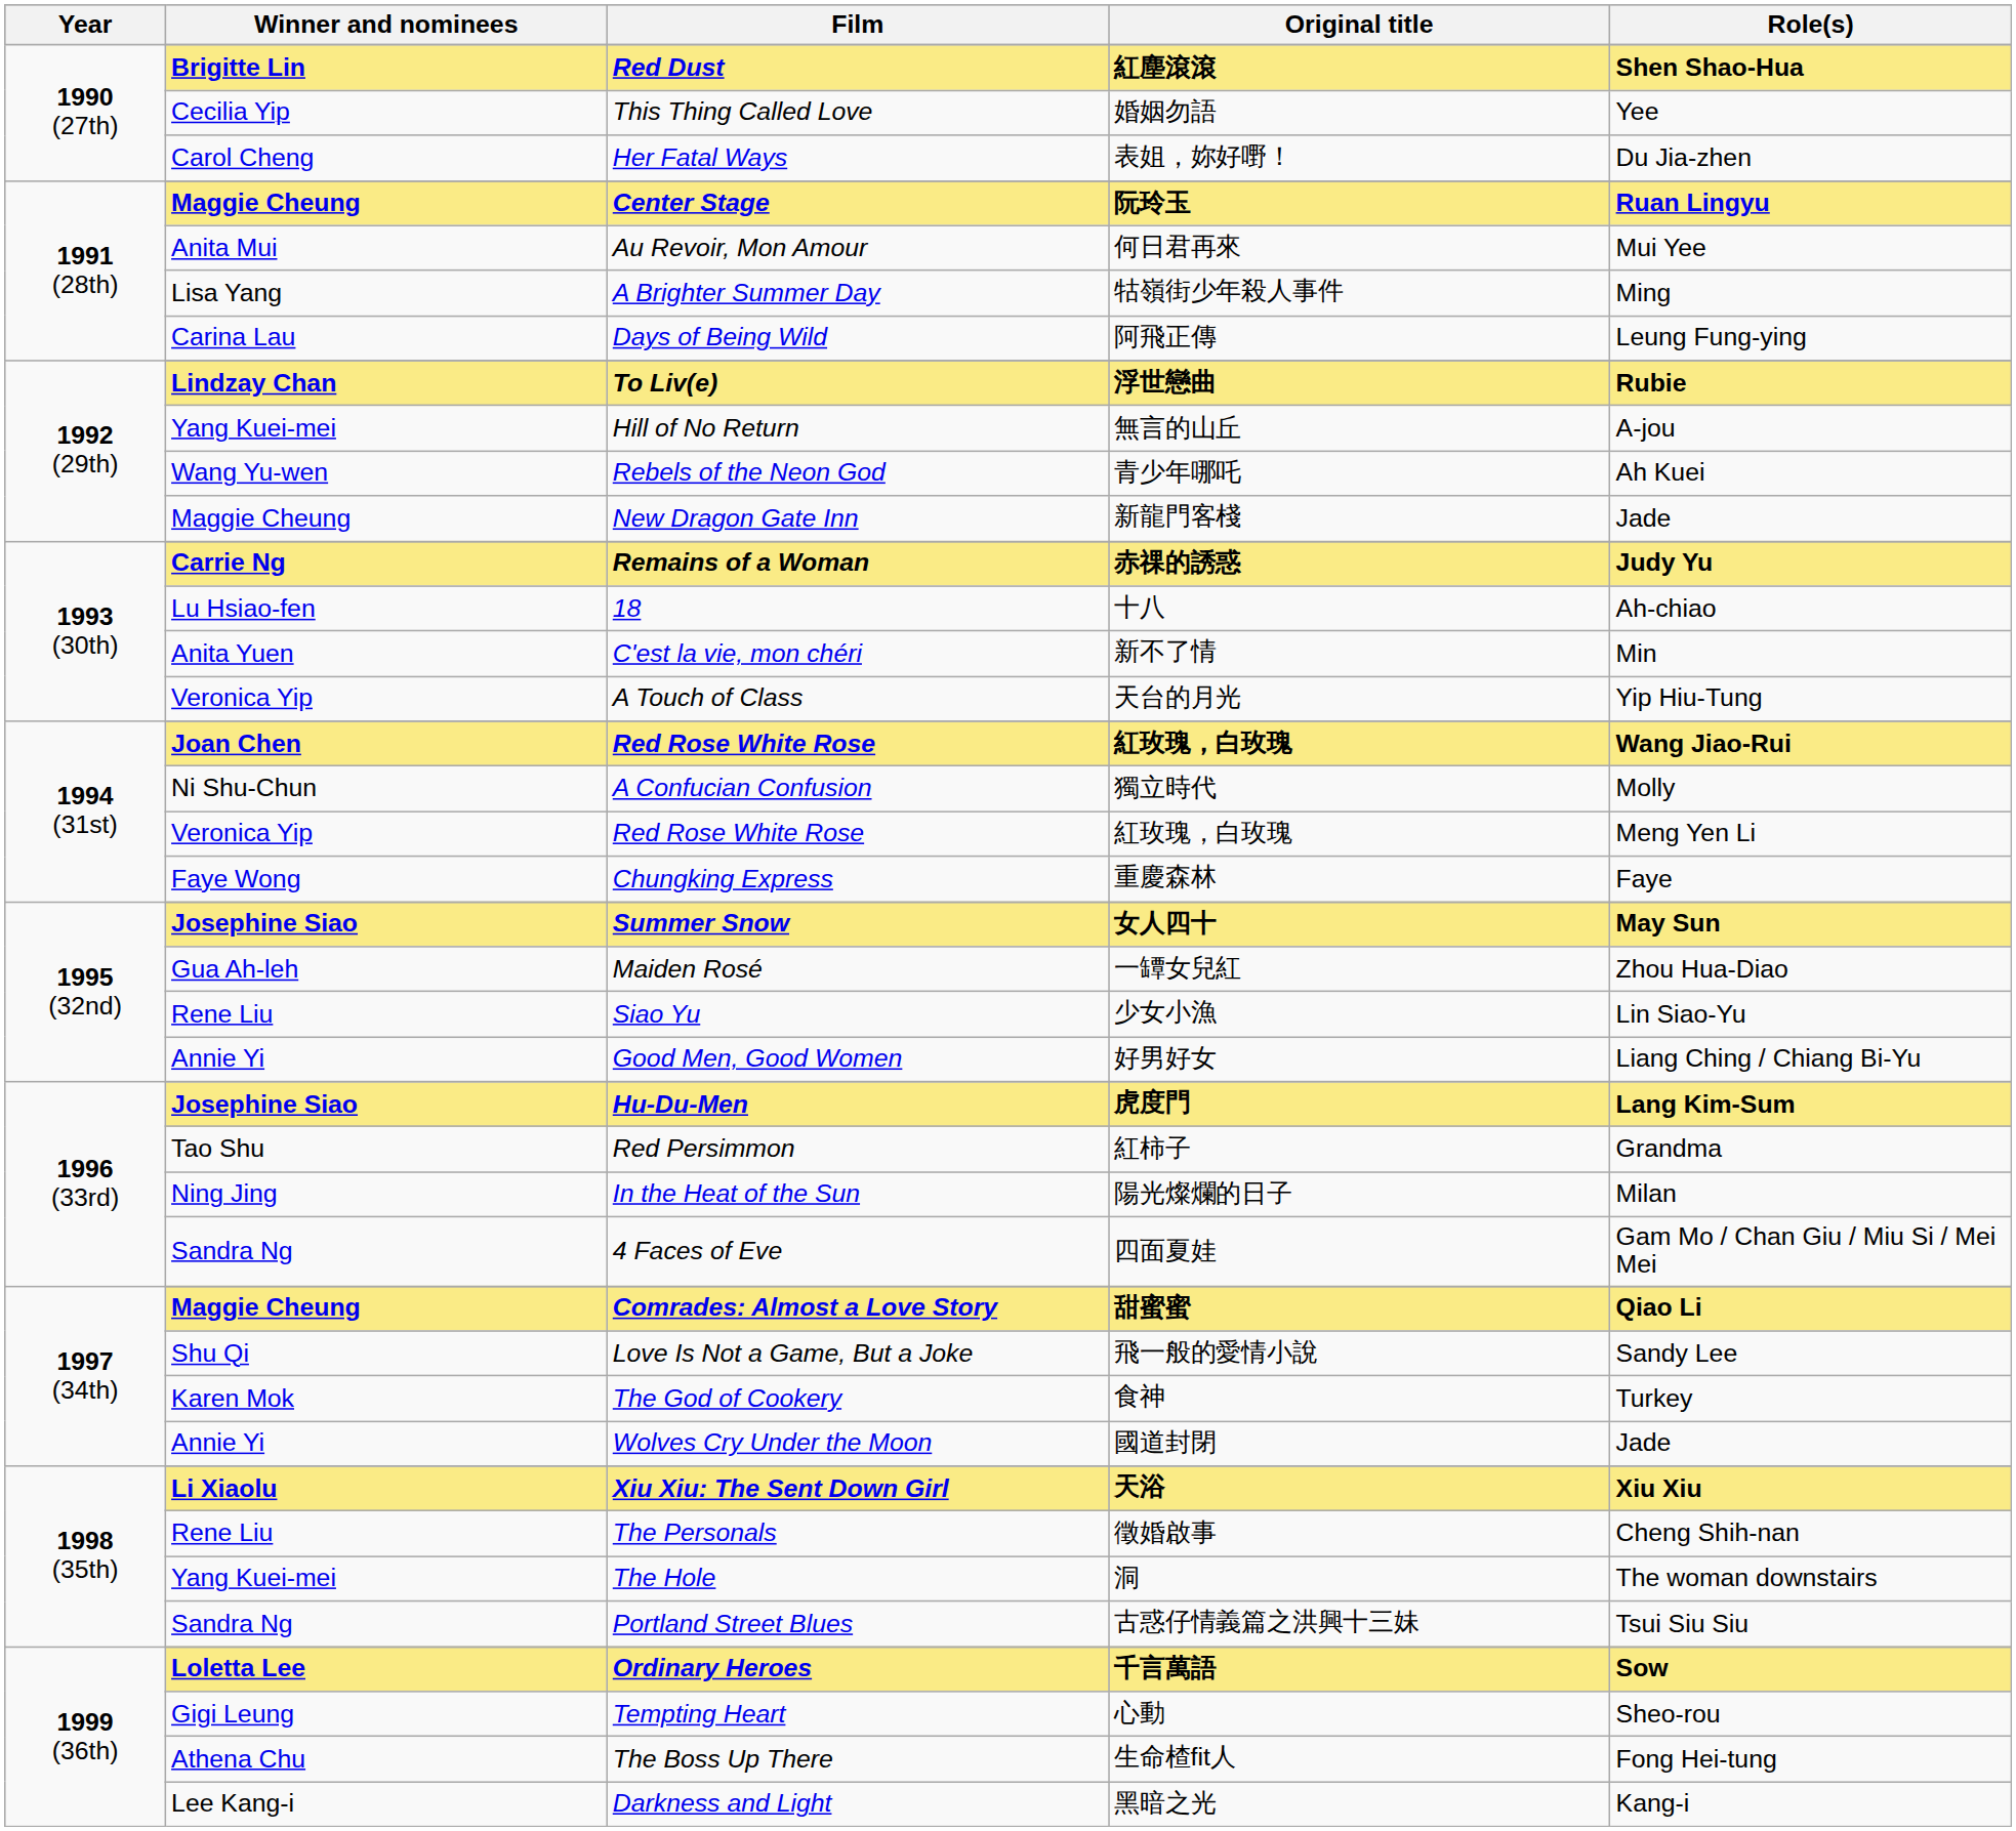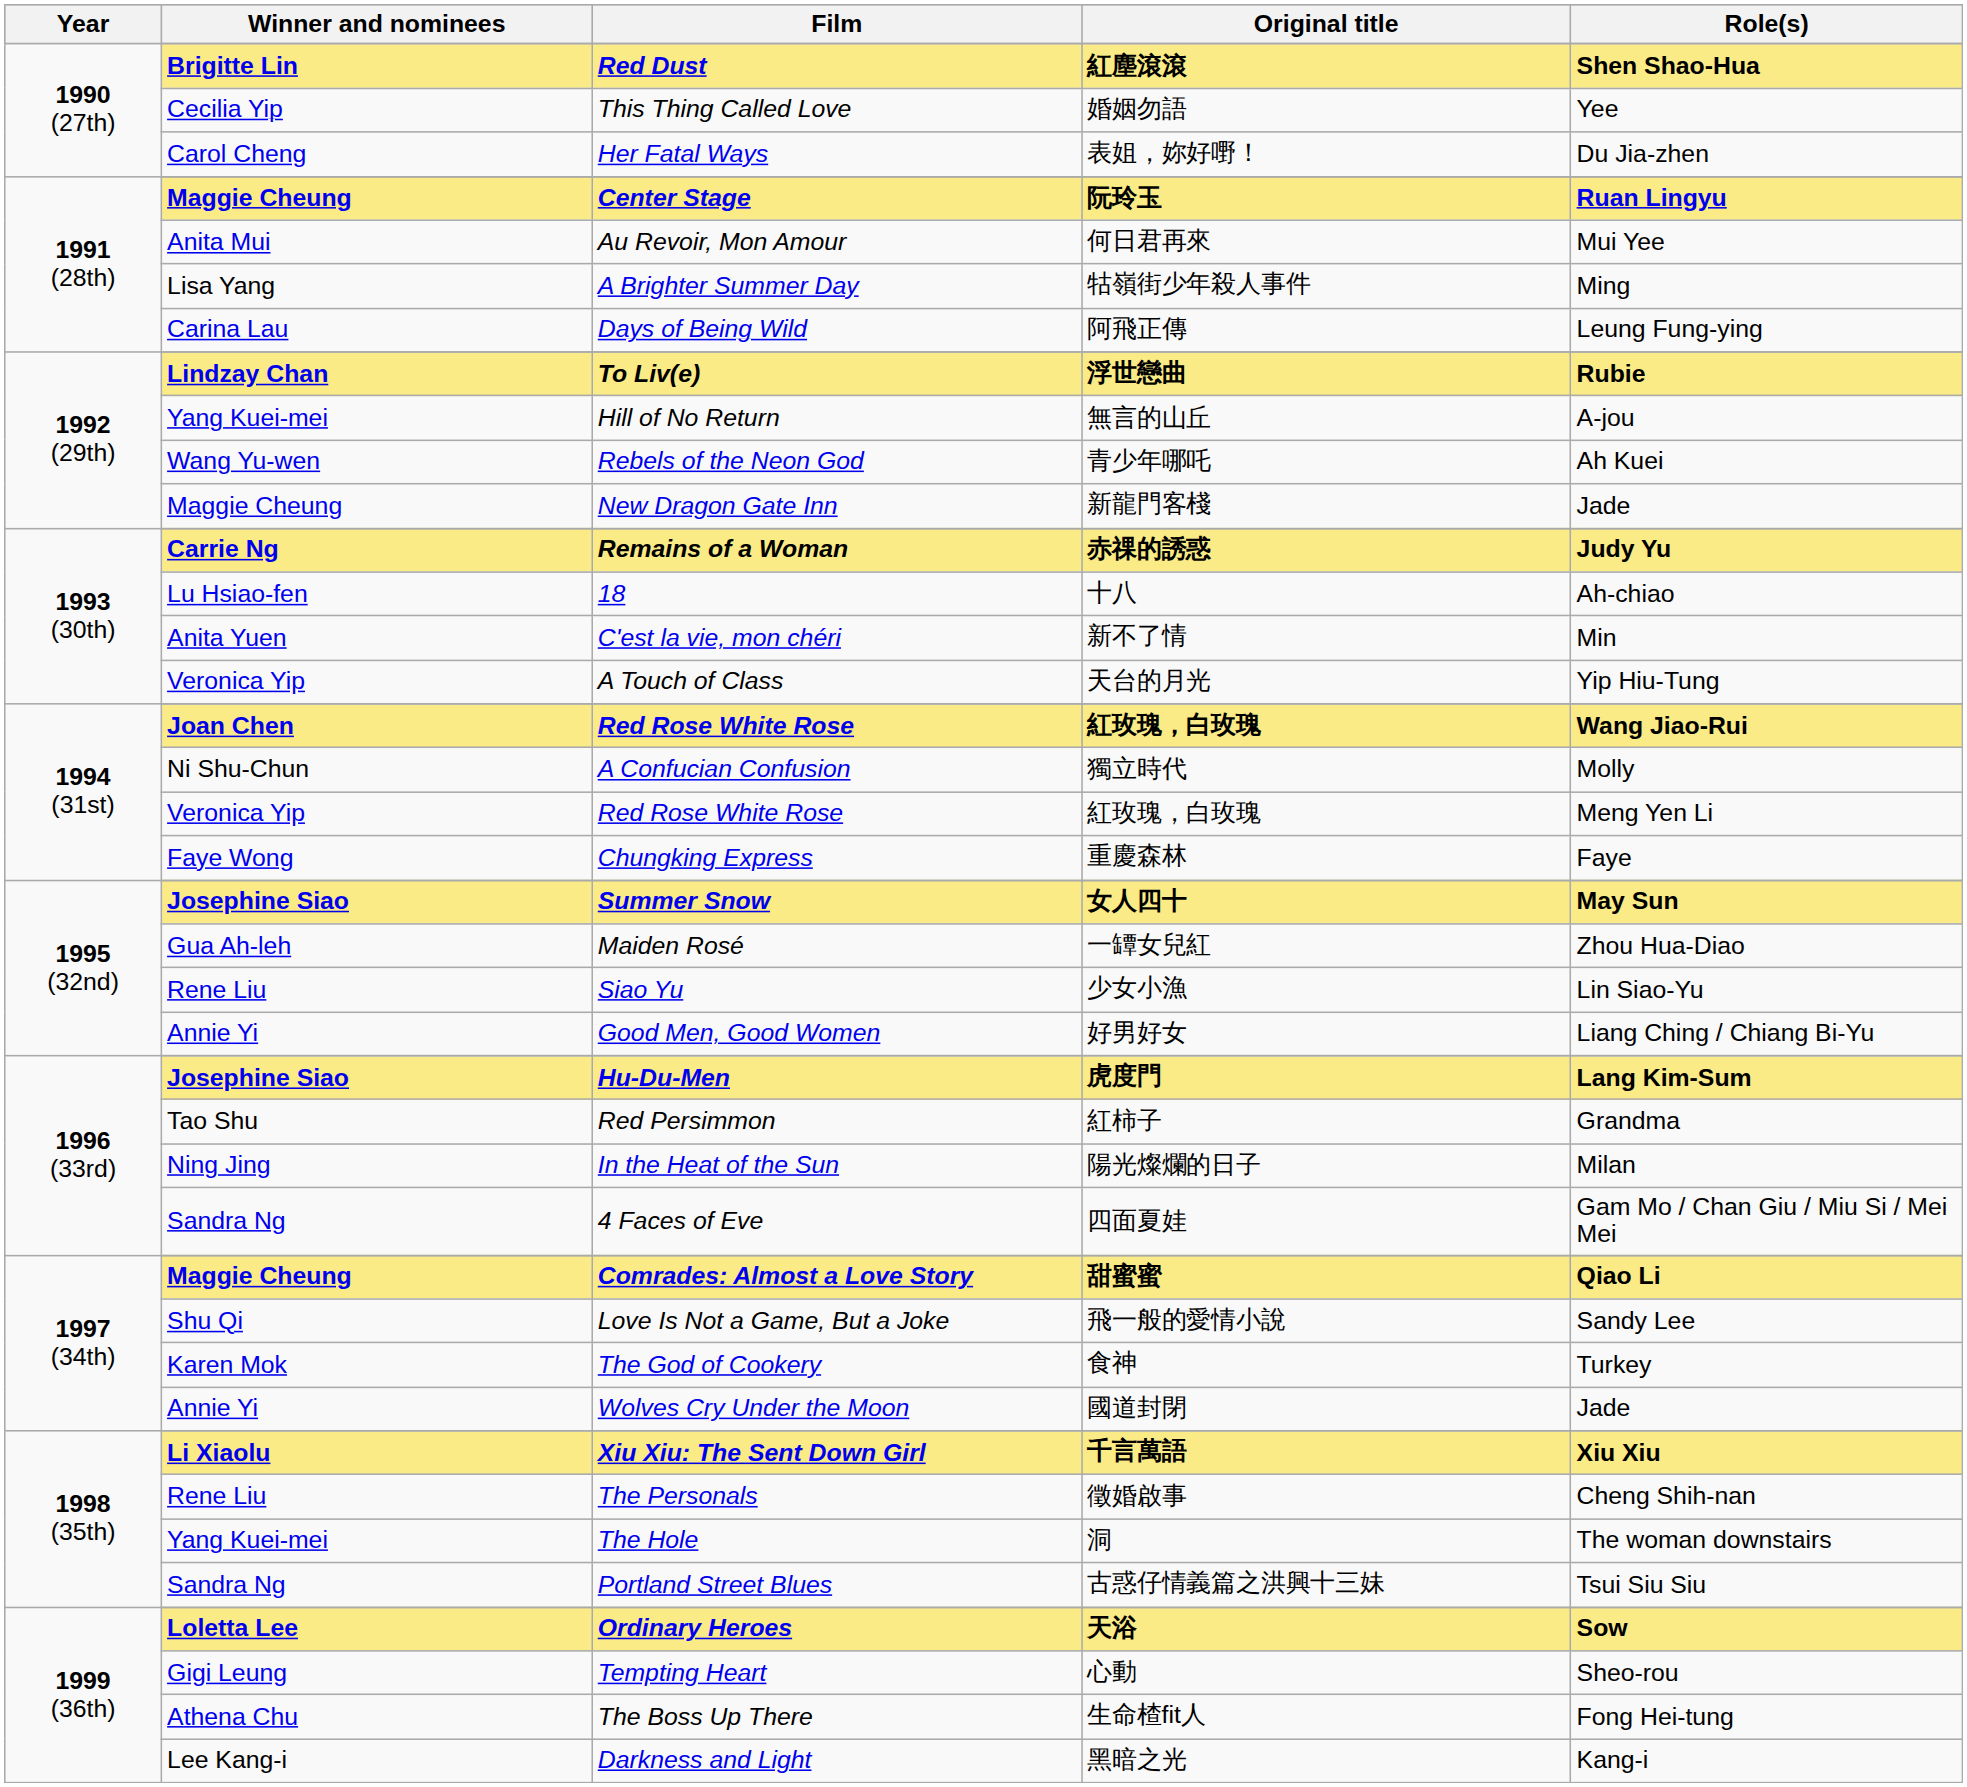 <table class="wikitable" style="width:100%">
 <tr style="background:#bebebe;">
 <th style="width:8%;">Year</th>
 <th style="width:22%;">Winner and nominees</th>
 <th style="width:25%;">Film</th>
 <th style="width:25%;">Original title</th>
 <th style="width:20%;">Role(s)</th>
 </tr>
 <tr>
 <td rowspan="4" style="text-align:center"><strong>1990</strong><br>(27th)</td>
 </tr>
 <tr style="background:#FAEB86">
 <td><strong><a href='#'>Brigitte Lin</a></strong></td>
 <td><strong><em><a href='#'>Red Dust</a></em></strong></td>
 <td><strong>紅塵滾滾</strong></td>
 <td><strong>Shen Shao-Hua</strong></td>
 </tr>
 <tr>
 <td><a href='#'>Cecilia Yip</a></td>
 <td><em>This Thing Called Love</em></td>
 <td>婚姻勿語</td>
 <td>Yee</td>
 </tr>
 <tr>
 <td><a href='#'>Carol Cheng</a></td>
 <td><em><a href='#'>Her Fatal Ways</a></em></td>
 <td>表姐，妳好嘢！</td>
 <td>Du Jia-zhen</td>
 </tr>
 <tr>
 <td rowspan="5" style="text-align:center"><strong>1991</strong><br>(28th)</td>
 </tr>
 <tr style="background:#FAEB86">
 <td><strong><a href='#'>Maggie Cheung</a></strong></td>
 <td><strong><em><a href='#'>Center Stage</a></em></strong></td>
 <td><strong>阮玲玉</strong></td>
 <td><strong><a href='#'>Ruan Lingyu</a></strong></td>
 </tr>
 <tr>
 <td><a href='#'>Anita Mui</a></td>
 <td><em>Au Revoir, Mon Amour</em></td>
 <td>何日君再來</td>
 <td>Mui Yee</td>
 </tr>
 <tr>
 <td>Lisa Yang</td>
 <td><em><a href='#'>A Brighter Summer Day</a></em></td>
 <td>牯嶺街少年殺人事件</td>
 <td>Ming</td>
 </tr>
 <tr>
 <td><a href='#'>Carina Lau</a></td>
 <td><em><a href='#'>Days of Being Wild</a></em></td>
 <td>阿飛正傳</td>
 <td>Leung Fung-ying</td>
 </tr>
 <tr>
 <td rowspan="5" style="text-align:center"><strong>1992</strong><br>(29th)</td>
 </tr>
 <tr style="background:#FAEB86">
 <td><strong><a href='#'>Lindzay Chan</a></strong></td>
 <td><strong><em>To Liv(e)</em></strong></td>
 <td><strong>浮世戀曲</strong></td>
 <td><strong>Rubie</strong></td>
 </tr>
 <tr>
 <td><a href='#'>Yang Kuei-mei</a></td>
 <td><em>Hill of No Return</em></td>
 <td>無言的山丘</td>
 <td>A-jou</td>
 </tr>
 <tr>
 <td><a href='#'>Wang Yu-wen</a></td>
 <td><em><a href='#'>Rebels of the Neon God</a></em></td>
 <td>青少年哪吒</td>
 <td>Ah Kuei</td>
 </tr>
 <tr>
 <td><a href='#'>Maggie Cheung</a></td>
 <td><em><a href='#'>New Dragon Gate Inn</a></em></td>
 <td>新龍門客棧</td>
 <td>Jade</td>
 </tr>
 <tr>
 <td rowspan="5" style="text-align:center"><strong>1993</strong><br>(30th)</td>
 </tr>
 <tr style="background:#FAEB86">
 <td><strong><a href='#'>Carrie Ng</a></strong></td>
 <td><strong><em>Remains of a Woman</em></strong></td>
 <td><strong>赤祼的誘惑</strong></td>
 <td><strong>Judy Yu</strong></td>
 </tr>
 <tr>
 <td><a href='#'>Lu Hsiao-fen</a></td>
 <td><em><a href='#'>18</a></em></td>
 <td>十八</td>
 <td>Ah-chiao</td>
 </tr>
 <tr>
 <td><a href='#'>Anita Yuen</a></td>
 <td><em><a href='#'>C'est la vie, mon chéri</a></em></td>
 <td>新不了情</td>
 <td>Min</td>
 </tr>
 <tr>
 <td><a href='#'>Veronica Yip</a></td>
 <td><em>A Touch of Class</em></td>
 <td>天台的月光</td>
 <td>Yip Hiu-Tung</td>
 </tr>
 <tr>
 <td rowspan="5" style="text-align:center"><strong>1994</strong><br>(31st)</td>
 </tr>
 <tr style="background:#FAEB86">
 <td><strong><a href='#'>Joan Chen</a></strong></td>
 <td><strong><em><a href='#'>Red Rose White Rose</a></em></strong></td>
 <td><strong>紅玫瑰，白玫瑰</strong></td>
 <td><strong>Wang Jiao-Rui</strong></td>
 </tr>
 <tr>
 <td>Ni Shu-Chun</td>
 <td><em><a href='#'>A Confucian Confusion</a></em></td>
 <td>獨立時代</td>
 <td>Molly</td>
 </tr>
 <tr>
 <td><a href='#'>Veronica Yip</a></td>
 <td><em><a href='#'>Red Rose White Rose</a></em></td>
 <td>紅玫瑰，白玫瑰</td>
 <td>Meng Yen Li</td>
 </tr>
 <tr>
 <td><a href='#'>Faye Wong</a></td>
 <td><em><a href='#'>Chungking Express</a></em></td>
 <td>重慶森林</td>
 <td>Faye</td>
 </tr>
 <tr>
 <td rowspan="5" style="text-align:center"><strong>1995</strong><br>(32nd)</td>
 </tr>
 <tr style="background:#FAEB86">
 <td><strong><a href='#'>Josephine Siao</a></strong></td>
 <td><strong><em><a href='#'>Summer Snow</a></em></strong></td>
 <td><strong>女人四十</strong></td>
 <td><strong>May Sun</strong></td>
 </tr>
 <tr>
 <td><a href='#'>Gua Ah-leh</a></td>
 <td><em>Maiden Rosé</em></td>
 <td>一罈女兒紅</td>
 <td>Zhou Hua-Diao</td>
 </tr>
 <tr>
 <td><a href='#'>Rene Liu</a></td>
 <td><em><a href='#'>Siao Yu</a></em></td>
 <td>少女小漁</td>
 <td>Lin Siao-Yu</td>
 </tr>
 <tr>
 <td><a href='#'>Annie Yi</a></td>
 <td><em><a href='#'>Good Men, Good Women</a></em></td>
 <td>好男好女</td>
 <td>Liang Ching / Chiang Bi-Yu</td>
 </tr>
 <tr>
 <td rowspan="5" style="text-align:center"><strong>1996</strong><br>(33rd)</td>
 </tr>
 <tr style="background:#FAEB86">
 <td><strong><a href='#'>Josephine Siao</a></strong></td>
 <td><strong><em><a href='#'>Hu-Du-Men</a></em></strong></td>
 <td><strong>虎度門</strong></td>
 <td><strong>Lang Kim-Sum</strong></td>
 </tr>
 <tr>
 <td>Tao Shu</td>
 <td><em>Red Persimmon</em></td>
 <td>紅柿子</td>
 <td>Grandma</td>
 </tr>
 <tr>
 <td><a href='#'>Ning Jing</a></td>
 <td><em><a href='#'>In the Heat of the Sun</a></em></td>
 <td>陽光燦爛的日子</td>
 <td>Milan</td>
 </tr>
 <tr>
 <td><a href='#'>Sandra Ng</a></td>
 <td><em>4 Faces of Eve</em></td>
 <td>四面夏娃</td>
 <td>Gam Mo / Chan Giu / Miu Si / Mei Mei</td>
 </tr>
 <tr>
 <td rowspan="5" style="text-align:center"><strong>1997</strong><br>(34th)</td>
 </tr>
 <tr style="background:#FAEB86">
 <td><strong><a href='#'>Maggie Cheung</a></strong></td>
 <td><strong><em><a href='#'>Comrades: Almost a Love Story</a></em></strong></td>
 <td><strong>甜蜜蜜</strong></td>
 <td><strong>Qiao Li</strong></td>
 </tr>
 <tr>
 <td><a href='#'>Shu Qi</a></td>
 <td><em>Love Is Not a Game, But a Joke</em></td>
 <td>飛一般的愛情小說</td>
 <td>Sandy Lee</td>
 </tr>
 <tr>
 <td><a href='#'>Karen Mok</a></td>
 <td><em><a href='#'>The God of Cookery</a></em></td>
 <td>食神</td>
 <td>Turkey</td>
 </tr>
 <tr>
 <td><a href='#'>Annie Yi</a></td>
 <td><em><a href='#'>Wolves Cry Under the Moon</a></em></td>
 <td>國道封閉</td>
 <td>Jade</td>
 </tr>
 <tr>
 <td rowspan="5" style="text-align:center"><strong>1998</strong><br>(35th)</td>
 </tr>
 <tr style="background:#FAEB86">
 <td><strong><a href='#'>Li Xiaolu</a></strong></td>
 <td><strong><em><a href='#'>Xiu Xiu: The Sent Down Girl</a></em></strong></td>
-<td><strong>天浴</strong></td>
+<td><strong>千言萬語</strong></td>
 <td><strong>Xiu Xiu</strong></td>
 </tr>
 <tr>
 <td><a href='#'>Rene Liu</a></td>
 <td><em><a href='#'>The Personals</a></em></td>
 <td>徵婚啟事</td>
 <td>Cheng Shih-nan</td>
 </tr>
 <tr>
 <td><a href='#'>Yang Kuei-mei</a></td>
 <td><em><a href='#'>The Hole</a></em></td>
 <td>洞</td>
 <td>The woman downstairs</td>
 </tr>
 <tr>
 <td><a href='#'>Sandra Ng</a></td>
 <td><em><a href='#'>Portland Street Blues</a></em></td>
 <td>古惑仔情義篇之洪興十三妹</td>
 <td>Tsui Siu Siu</td>
 </tr>
 <tr>
 <td rowspan="5" style="text-align:center"><strong>1999</strong><br>(36th)</td>
 </tr>
 <tr style="background:#FAEB86">
 <td><strong><a href='#'>Loletta Lee</a></strong></td>
 <td><strong><em><a href='#'>Ordinary Heroes</a></em></strong></td>
-<td><strong>千言萬語</strong></td>
+<td><strong>天浴</strong></td>
 <td><strong>Sow</strong></td>
 </tr>
 <tr>
 <td><a href='#'>Gigi Leung</a></td>
 <td><em><a href='#'>Tempting Heart</a></em></td>
 <td>心動</td>
 <td>Sheo-rou</td>
 </tr>
 <tr>
 <td><a href='#'>Athena Chu</a></td>
 <td><em>The Boss Up There</em></td>
 <td>生命楂fit人</td>
 <td>Fong Hei-tung</td>
 </tr>
 <tr>
 <td>Lee Kang-i</td>
 <td><em><a href='#'>Darkness and Light</a></em></td>
 <td>黑暗之光</td>
 <td>Kang-i</td>
 </tr>
 </table>
